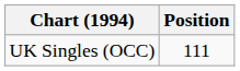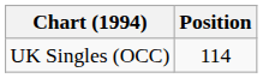 <table class="wikitable">
 <tr>
 <th>Chart (1994)</th>
 <th>Position</th>
 </tr>
 <tr>
 <td>UK Singles (OCC)</td>
-<td style="text-align:center;">111</td>
+<td style="text-align:center;">114</td>
 </tr>
 </table>
